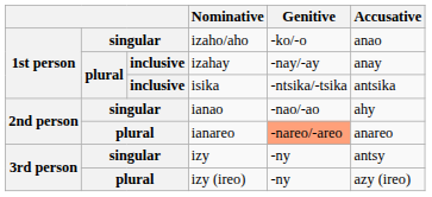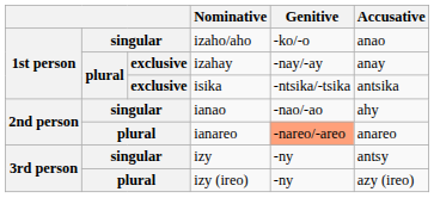 <table class="wikitable">
 <tr>
 <th colspan="3"></th>
 <th>Nominative</th>
 <th>Genitive</th>
 <th>Accusative</th>
 </tr>
 <tr>
 <th rowspan="3">1st person</th>
 <th colspan="2">singular</th>
 <td>izaho/aho</td>
 <td>-ko/-o</td>
 <td>anao</td>
 </tr>
 <tr>
 <th rowspan="2">plural</th>
-<th>inclusive</th>
+<th>exclusive</th>
 <td>izahay</td>
 <td>-nay/-ay</td>
 <td>anay</td>
 </tr>
 <tr>
-<th>inclusive</th>
+<th>exclusive</th>
 <td>isika</td>
 <td>-ntsika/-tsika</td>
 <td>antsika</td>
 </tr>
 <tr>
 <th rowspan="2">2nd person</th>
 <th colspan="2">singular</th>
 <td>ianao</td>
 <td>-nao/-ao</td>
 <td>ahy</td>
 </tr>
 <tr>
 <th colspan="2">plural</th>
 <td>ianareo</td>
 <td style="background: lightsalmon;">-nareo/-areo</td>
 <td>anareo</td>
 </tr>
 <tr>
 <th rowspan="2">3rd person</th>
 <th colspan="2">singular</th>
 <td>izy</td>
 <td>-ny</td>
 <td>antsy</td>
 </tr>
 <tr>
 <th colspan="2">plural</th>
 <td>izy (ireo)</td>
 <td>-ny</td>
 <td>azy (ireo)</td>
 </tr>
 </table>
